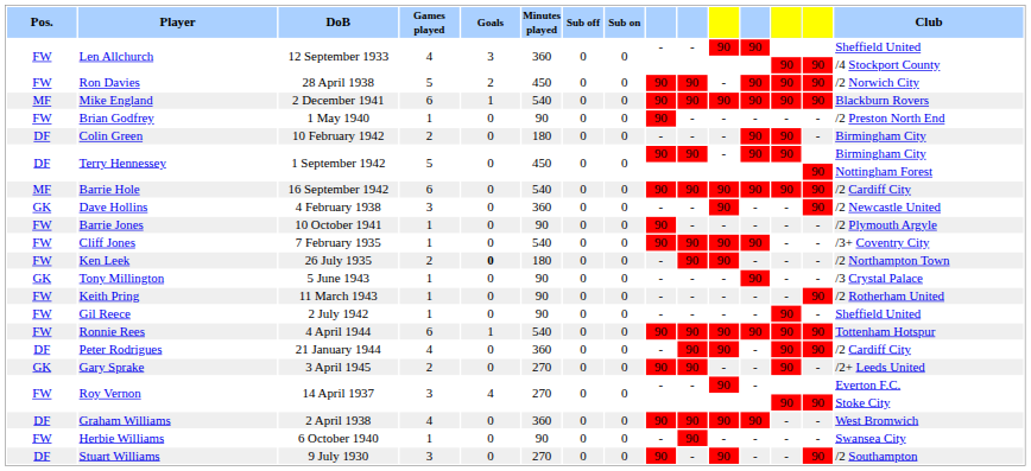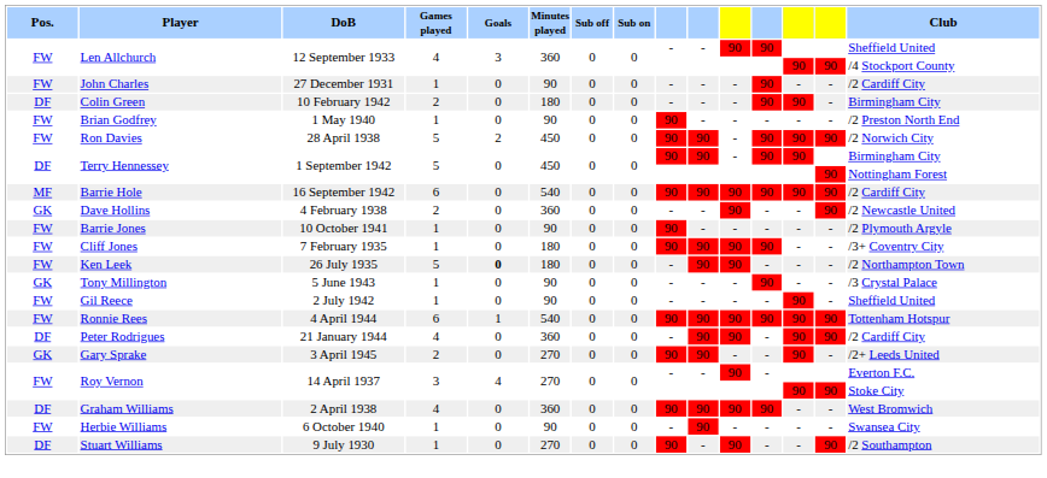 <table border="0" width="100%" style="border: 1px solid #999; background-color:#FFFFFF; text-align:center">
 <tr align="center" bgcolor="#AAD0FF">
 <th width=7%>Pos.</th>
 <th width=20%>Player</th>
 <th width=12%>DoB</th>
 <th width=6%><small>Games<br>played</small></th>
 <th width=6%><small>Goals</small></th>
 <th width=4%><small>Minutes<br>played</small></th>
 <th width=4%><small>Sub off</small></th>
 <th width=4%><small>Sub on</small></th>
 <th width=3%></th>
 <th width=3%></th>
 <th width=3% bgcolor=yellow></th>
 <th width=3%></th>
 <th width=3% bgcolor=yellow></th>
 <th width=3% bgcolor=yellow></th>
 <th width=27%>Club</th>
 </tr>
 <tr>
 <td rowspan=2><a href='#'>FW</a></td>
 <td align="left" rowspan=2><a href='#'>Len Allchurch</a></td>
 <td rowspan=2>12 September 1933</td>
 <td rowspan=2>4</td>
 <td rowspan=2>3</td>
 <td rowspan=2>360</td>
 <td rowspan=2>0</td>
 <td rowspan=2>0</td>
 <td>-</td>
 <td>-</td>
 <td bgcolor=red>90</td>
 <td bgcolor=red>90</td>
 <td></td>
 <td></td>
 <td align="left"> <a href='#'>Sheffield United</a></td>
 </tr>
 <tr>
 <td></td>
 <td></td>
 <td></td>
 <td></td>
 <td bgcolor=red>90</td>
 <td bgcolor=red>90</td>
 <td align="left">/4 <a href='#'>Stockport County</a></td>
 </tr>
-<tr>
+<tr bgcolor="#EFEFEF">
 <td><a href='#'>FW</a></td>
-<td align="left"><a href='#'>Ron Davies</a></td>
-<td>28 April 1938</td>
-<td>5</td>
-<td>2</td>
-<td>450</td>
+<td align="left"><a href='#'>John Charles</a></td>
+<td>27 December 1931</td>
+<td>1</td>
+<td>0</td>
+<td>90</td>
 <td>0</td>
 <td>0</td>
+<td>-</td>
+<td>-</td>
+<td>-</td>
+<td bgcolor=red>90</td>
+<td>-</td>
+<td>-</td>
+<td align="left">/2 <a href='#'>Cardiff City</a></td>
+</tr>
+<tr bgcolor="#EFEFEF">
+<td><a href='#'>DF</a></td>
+<td align="left"><a href='#'>Colin Green</a></td>
+<td>10 February 1942</td>
+<td>2</td>
+<td>0</td>
+<td>180</td>
+<td>0</td>
+<td>0</td>
+<td>-</td>
+<td>-</td>
+<td>-</td>
 <td bgcolor=red>90</td>
 <td bgcolor=red>90</td>
 <td>-</td>
-<td bgcolor=red>90</td>
-<td bgcolor=red>90</td>
-<td bgcolor=red>90</td>
-<td align="left">/2 <a href='#'>Norwich City</a></td>
-</tr>
-<tr bgcolor="#EFEFEF">
-<td><a href='#'>MF</a></td>
-<td align="left"><a href='#'>Mike England</a></td>
-<td>2 December 1941</td>
-<td>6</td>
-<td>1</td>
-<td>540</td>
-<td>0</td>
-<td>0</td>
-<td bgcolor=red>90</td>
-<td bgcolor=red>90</td>
-<td bgcolor=red>90</td>
-<td bgcolor=red>90</td>
-<td bgcolor=red>90</td>
-<td bgcolor=red>90</td>
-<td align="left"> <a href='#'>Blackburn Rovers</a></td>
+<td align="left"> <a href='#'>Birmingham City</a></td>
 </tr>
 <tr>
 <td><a href='#'>FW</a></td>
 <td align="left"><a href='#'>Brian Godfrey</a></td>
 <td>1 May 1940</td>
 <td>1</td>
 <td>0</td>
 <td>90</td>
 <td>0</td>
 <td>0</td>
 <td bgcolor=red>90</td>
 <td>-</td>
 <td>-</td>
 <td>-</td>
 <td>-</td>
 <td>-</td>
 <td align="left">/2 <a href='#'>Preston North End</a></td>
 </tr>
-<tr bgcolor="#EFEFEF">
-<td><a href='#'>DF</a></td>
-<td align="left"><a href='#'>Colin Green</a></td>
-<td>10 February 1942</td>
+<tr>
+<td><a href='#'>FW</a></td>
+<td align="left"><a href='#'>Ron Davies</a></td>
+<td>28 April 1938</td>
+<td>5</td>
 <td>2</td>
-<td>0</td>
-<td>180</td>
+<td>450</td>
 <td>0</td>
 <td>0</td>
-<td>-</td>
-<td>-</td>
+<td bgcolor=red>90</td>
+<td bgcolor=red>90</td>
 <td>-</td>
 <td bgcolor=red>90</td>
 <td bgcolor=red>90</td>
-<td>-</td>
-<td align="left"> <a href='#'>Birmingham City</a></td>
+<td bgcolor=red>90</td>
+<td align="left">/2 <a href='#'>Norwich City</a></td>
 </tr>
 <tr>
 <td rowspan=2><a href='#'>DF</a></td>
 <td align="left" rowspan=2><a href='#'>Terry Hennessey</a></td>
 <td rowspan=2>1 September 1942</td>
 <td rowspan=2>5</td>
 <td rowspan=2>0</td>
 <td rowspan=2>450</td>
 <td rowspan=2>0</td>
 <td rowspan=2>0</td>
 <td bgcolor=red>90</td>
 <td bgcolor=red>90</td>
 <td>-</td>
 <td bgcolor=red>90</td>
 <td bgcolor=red>90</td>
 <td></td>
 <td align="left"> <a href='#'>Birmingham City</a></td>
 </tr>
 <tr>
 <td></td>
 <td></td>
 <td></td>
 <td></td>
 <td></td>
 <td bgcolor=red>90</td>
 <td align="left"> <a href='#'>Nottingham Forest</a></td>
 </tr>
 <tr bgcolor="#EFEFEF">
 <td><a href='#'>MF</a></td>
 <td align="left"><a href='#'>Barrie Hole</a></td>
 <td>16 September 1942</td>
 <td>6</td>
 <td>0</td>
 <td>540</td>
 <td>0</td>
 <td>0</td>
 <td bgcolor=red>90</td>
 <td bgcolor=red>90</td>
 <td bgcolor=red>90</td>
 <td bgcolor=red>90</td>
 <td bgcolor=red>90</td>
 <td bgcolor=red>90</td>
 <td align="left">/2 <a href='#'>Cardiff City</a></td>
 </tr>
 <tr>
 <td><a href='#'>GK</a></td>
 <td align="left"><a href='#'>Dave Hollins</a></td>
 <td>4 February 1938</td>
-<td>3</td>
+<td>2</td>
 <td>0</td>
 <td>360</td>
 <td>0</td>
 <td>0</td>
 <td>-</td>
 <td>-</td>
 <td bgcolor=red>90</td>
 <td>-</td>
 <td>-</td>
 <td bgcolor=red>90</td>
 <td align="left">/2 <a href='#'>Newcastle United</a></td>
 </tr>
 <tr bgcolor="#EFEFEF">
 <td><a href='#'>FW</a></td>
 <td align="left"><a href='#'>Barrie Jones</a></td>
 <td>10 October 1941</td>
 <td>1</td>
 <td>0</td>
 <td>90</td>
 <td>0</td>
 <td>0</td>
 <td bgcolor=red>90</td>
 <td>-</td>
 <td>-</td>
 <td>-</td>
 <td>-</td>
 <td>-</td>
 <td align="left">/2 <a href='#'>Plymouth Argyle</a></td>
 </tr>
 <tr>
 <td><a href='#'>FW</a></td>
 <td align="left"><a href='#'>Cliff Jones</a></td>
 <td>7 February 1935</td>
 <td>1</td>
 <td>0</td>
-<td>540</td>
+<td>180</td>
 <td>0</td>
 <td>0</td>
 <td bgcolor=red>90</td>
 <td bgcolor=red>90</td>
 <td bgcolor=red>90</td>
 <td bgcolor=red>90</td>
 <td>-</td>
 <td>-</td>
 <td align="left">/3+ <a href='#'>Coventry City</a></td>
 </tr>
 <tr bgcolor="#EFEFEF">
 <td><a href='#'>FW</a></td>
 <td align="left"><a href='#'>Ken Leek</a></td>
 <td>26 July 1935</td>
-<td>2</td>
+<td>5</td>
 <td><strong>0</strong></td>
 <td>180</td>
 <td>0</td>
 <td>0</td>
 <td>-</td>
 <td bgcolor=red>90</td>
 <td bgcolor=red>90</td>
 <td>-</td>
 <td>-</td>
 <td>-</td>
 <td align="left">/2 <a href='#'>Northampton Town</a></td>
 </tr>
 <tr>
 <td><a href='#'>GK</a></td>
 <td align="left"><a href='#'>Tony Millington</a></td>
 <td>5 June 1943</td>
 <td>1</td>
 <td>0</td>
 <td>90</td>
 <td>0</td>
 <td>0</td>
 <td>-</td>
 <td>-</td>
 <td>-</td>
 <td bgcolor=red>90</td>
 <td>-</td>
 <td>-</td>
 <td align="left">/3 <a href='#'>Crystal Palace</a></td>
-</tr>
-<tr bgcolor="#EFEFEF">
-<td><a href='#'>FW</a></td>
-<td align="left"><a href='#'>Keith Pring</a></td>
-<td>11 March 1943</td>
-<td>1</td>
-<td>0</td>
-<td>90</td>
-<td>0</td>
-<td>0</td>
-<td>-</td>
-<td>-</td>
-<td>-</td>
-<td>-</td>
-<td>-</td>
-<td bgcolor=red>90</td>
-<td align="left">/2 <a href='#'>Rotherham United</a></td>
 </tr>
 <tr>
 <td><a href='#'>FW</a></td>
 <td align="left"><a href='#'>Gil Reece</a></td>
 <td>2 July 1942</td>
 <td>1</td>
 <td>0</td>
 <td>90</td>
 <td>0</td>
 <td>0</td>
 <td>-</td>
 <td>-</td>
 <td>-</td>
 <td>-</td>
 <td bgcolor=red>90</td>
 <td>-</td>
 <td align="left"> <a href='#'>Sheffield United</a></td>
 </tr>
 <tr bgcolor="#EFEFEF">
 <td><a href='#'>FW</a></td>
 <td align="left"><a href='#'>Ronnie Rees</a></td>
 <td>4 April 1944</td>
 <td>6</td>
 <td>1</td>
 <td>540</td>
 <td>0</td>
 <td>0</td>
 <td bgcolor=red>90</td>
 <td bgcolor=red>90</td>
 <td bgcolor=red>90</td>
 <td bgcolor=red>90</td>
 <td bgcolor=red>90</td>
 <td bgcolor=red>90</td>
 <td align="left"> <a href='#'>Tottenham Hotspur</a></td>
 </tr>
 <tr>
 <td><a href='#'>DF</a></td>
 <td align="left"><a href='#'>Peter Rodrigues</a></td>
 <td>21 January 1944</td>
 <td>4</td>
 <td>0</td>
 <td>360</td>
 <td>0</td>
 <td>0</td>
 <td>-</td>
 <td bgcolor=red>90</td>
 <td bgcolor=red>90</td>
 <td>-</td>
 <td bgcolor=red>90</td>
 <td bgcolor=red>90</td>
 <td align="left">/2 <a href='#'>Cardiff City</a></td>
 </tr>
 <tr bgcolor="#EFEFEF">
 <td><a href='#'>GK</a></td>
 <td align="left"><a href='#'>Gary Sprake</a></td>
 <td>3 April 1945</td>
 <td>2</td>
 <td>0</td>
 <td>270</td>
 <td>0</td>
 <td>0</td>
 <td bgcolor=red>90</td>
 <td bgcolor=red>90</td>
 <td>-</td>
 <td>-</td>
 <td bgcolor=red>90</td>
 <td>-</td>
 <td align="left">/2+ <a href='#'>Leeds United</a></td>
 </tr>
 <tr>
 <td rowspan=2><a href='#'>FW</a></td>
 <td align="left" rowspan=2><a href='#'>Roy Vernon</a></td>
 <td rowspan=2>14 April 1937</td>
 <td rowspan=2>3</td>
 <td rowspan=2>4</td>
 <td rowspan=2>270</td>
 <td rowspan=2>0</td>
 <td rowspan=2>0</td>
 <td>-</td>
 <td>-</td>
 <td bgcolor=red>90</td>
 <td>-</td>
 <td></td>
 <td></td>
 <td align="left"> <a href='#'>Everton F.C.</a></td>
 </tr>
 <tr>
 <td></td>
 <td></td>
 <td></td>
 <td></td>
 <td bgcolor=red>90</td>
 <td bgcolor=red>90</td>
 <td align="left"> <a href='#'>Stoke City</a></td>
 </tr>
 <tr bgcolor="#EFEFEF">
 <td><a href='#'>DF</a></td>
 <td align="left"><a href='#'>Graham Williams</a></td>
 <td>2 April 1938</td>
 <td>4</td>
 <td>0</td>
 <td>360</td>
 <td>0</td>
 <td>0</td>
 <td bgcolor=red>90</td>
 <td bgcolor=red>90</td>
 <td bgcolor=red>90</td>
 <td bgcolor=red>90</td>
 <td>-</td>
 <td>-</td>
 <td align="left"> <a href='#'>West Bromwich</a></td>
 </tr>
 <tr>
 <td><a href='#'>FW</a></td>
 <td align="left"><a href='#'>Herbie Williams</a></td>
 <td>6 October 1940</td>
 <td>1</td>
 <td>0</td>
 <td>90</td>
 <td>0</td>
 <td>0</td>
 <td>-</td>
 <td bgcolor=red>90</td>
 <td>-</td>
 <td>-</td>
 <td>-</td>
 <td>-</td>
 <td align="left"> <a href='#'>Swansea City</a></td>
 </tr>
 <tr bgcolor="#EFEFEF">
 <td><a href='#'>DF</a></td>
 <td align="left"><a href='#'>Stuart Williams</a></td>
 <td>9 July 1930</td>
-<td>3</td>
+<td>1</td>
 <td>0</td>
 <td>270</td>
 <td>0</td>
 <td>0</td>
 <td bgcolor=red>90</td>
 <td>-</td>
 <td bgcolor=red>90</td>
 <td>-</td>
 <td>-</td>
 <td bgcolor=red>90</td>
 <td align="left">/2 <a href='#'>Southampton</a></td>
 </tr>
 </table>
